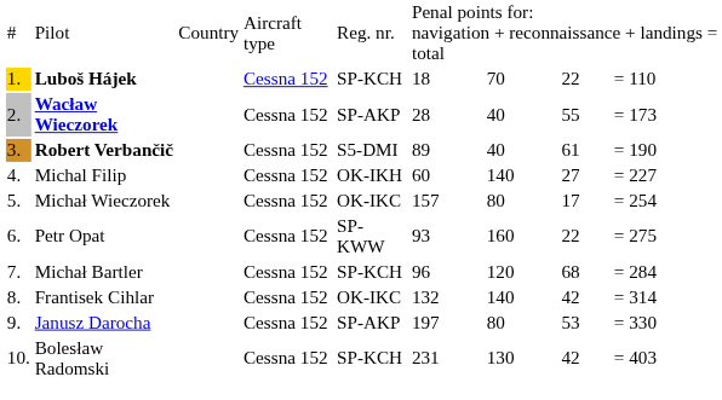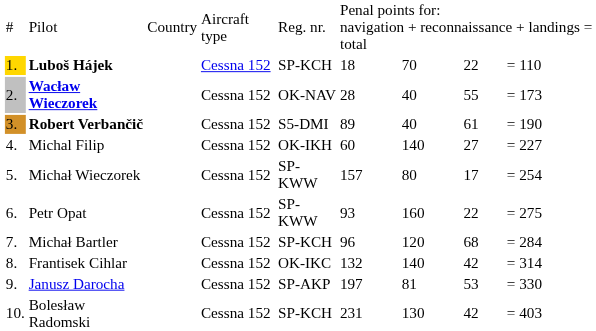 <table>
 <tr>
 <td>#</td>
 <td>Pilot</td>
 <td>Country</td>
 <td>Aircraft type</td>
 <td>Reg. nr.</td>
 <td colspan=4>Penal points for:<br> navigation + reconnaissance + landings = total</td>
 </tr>
 <tr>
 <td bgcolor=gold>1.</td>
 <td><strong>Luboš Hájek</strong></td>
 <td></td>
 <td><a href='#'>Cessna 152</a></td>
 <td>SP-KCH</td>
 <td>18</td>
 <td>70</td>
 <td>22</td>
 <td>= 110</td>
 </tr>
 <tr>
 <td bgcolor=silver>2.</td>
 <td><strong><a href='#'>Wacław Wieczorek</a></strong></td>
 <td></td>
 <td>Cessna 152</td>
-<td>SP-AKP</td>
+<td>OK-NAV</td>
 <td>28</td>
 <td>40</td>
 <td>55</td>
 <td>= 173</td>
 </tr>
 <tr>
 <td bgcolor=#D29028>3.</td>
 <td><strong>Robert Verbančič</strong></td>
 <td></td>
 <td>Cessna 152</td>
 <td>S5-DMI</td>
 <td>89</td>
 <td>40</td>
 <td>61</td>
 <td>= 190</td>
 </tr>
 <tr>
 <td>4.</td>
 <td>Michal Filip</td>
 <td></td>
 <td>Cessna 152</td>
 <td>OK-IKH</td>
 <td>60</td>
 <td>140</td>
 <td>27</td>
 <td>= 227</td>
 </tr>
 <tr>
 <td>5.</td>
 <td>Michał Wieczorek</td>
 <td></td>
 <td>Cessna 152</td>
-<td>OK-IKC</td>
+<td>SP-KWW</td>
 <td>157</td>
 <td>80</td>
 <td>17</td>
 <td>= 254</td>
 </tr>
 <tr>
 <td>6.</td>
 <td>Petr Opat</td>
 <td></td>
 <td>Cessna 152</td>
 <td>SP-KWW</td>
 <td>93</td>
 <td>160</td>
 <td>22</td>
 <td>= 275</td>
 </tr>
 <tr>
 <td>7.</td>
 <td>Michał Bartler</td>
 <td></td>
 <td>Cessna 152</td>
 <td>SP-KCH</td>
 <td>96</td>
 <td>120</td>
 <td>68</td>
 <td>= 284</td>
 </tr>
 <tr>
 <td>8.</td>
 <td>Frantisek Cihlar</td>
 <td></td>
 <td>Cessna 152</td>
 <td>OK-IKC</td>
 <td>132</td>
 <td>140</td>
 <td>42</td>
 <td>= 314</td>
 </tr>
 <tr>
 <td>9.</td>
 <td><a href='#'>Janusz Darocha</a></td>
 <td></td>
 <td>Cessna 152</td>
 <td>SP-AKP</td>
 <td>197</td>
-<td>80</td>
+<td>81</td>
 <td>53</td>
 <td>= 330</td>
 </tr>
 <tr>
 <td>10.</td>
 <td>Bolesław Radomski</td>
 <td></td>
 <td>Cessna 152</td>
 <td>SP-KCH</td>
 <td>231</td>
 <td>130</td>
 <td>42</td>
 <td>= 403</td>
 </tr>
 </table>
